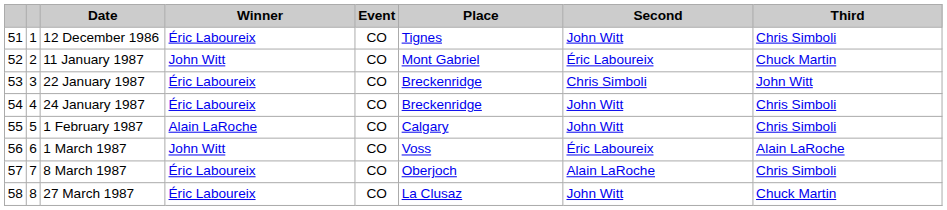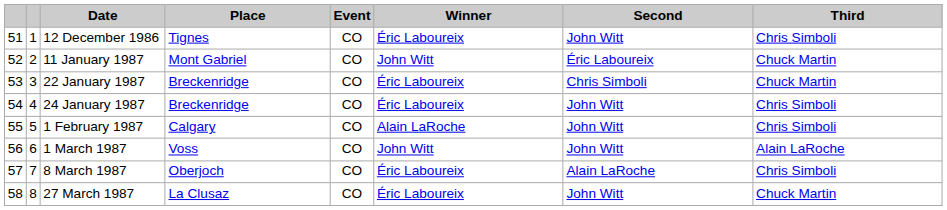 <table class="wikitable plainrowheaders" style="background:#fff; font-size:86%; line-height:16px; border:grey solid 1px; border-collapse:collapse;">
 <tr style="background:#ccc; text-align:center;">
 <th scope="col" style="background:#ccc; width=20 px;"></th>
 <th scope="col" style="background:#ccc; width=30 px;"></th>
 <th scope="col" style="background:#ccc; width:120px;">Date</th>
+<th scope="col" style="background:#ccc; width:160px;">Place</th>
+<th scope="col" style="background:#ccc; width:15px;">Event</th>
 <th scope="col" style="background:#ccc; width:185px;">Winner</th>
-<th scope="col" style="background:#ccc; width:15px;">Event</th>
-<th scope="col" style="background:#ccc; width:160px;">Place</th>
 <th scope="col" style="background:#ccc; width:185px;">Second</th>
 <th scope="col" style="background:#ccc; width:185px;">Third</th>
 </tr>
 <tr>
 <td align=center>51</td>
 <td align=center>1</td>
 <td>12 December 1986</td>
+<td> <a href='#'>Tignes</a></td>
+<td align=center>CO</td>
 <td> <a href='#'>Éric Laboureix</a></td>
-<td align=center>CO</td>
-<td> <a href='#'>Tignes</a></td>
 <td> <a href='#'>John Witt</a></td>
 <td> <a href='#'>Chris Simboli</a></td>
 </tr>
 <tr>
 <td align=center>52</td>
 <td align=center>2</td>
 <td>11 January 1987</td>
+<td> <a href='#'>Mont Gabriel</a></td>
+<td align=center>CO</td>
 <td> <a href='#'>John Witt</a></td>
-<td align=center>CO</td>
-<td> <a href='#'>Mont Gabriel</a></td>
 <td> <a href='#'>Éric Laboureix</a></td>
 <td> <a href='#'>Chuck Martin</a></td>
 </tr>
 <tr>
 <td align=center>53</td>
 <td align=center>3</td>
 <td>22 January 1987</td>
+<td> <a href='#'>Breckenridge</a></td>
+<td align=center>CO</td>
 <td> <a href='#'>Éric Laboureix</a></td>
-<td align=center>CO</td>
-<td> <a href='#'>Breckenridge</a></td>
 <td> <a href='#'>Chris Simboli</a></td>
-<td> <a href='#'>John Witt</a></td>
+<td> <a href='#'>Chuck Martin</a></td>
 </tr>
 <tr>
 <td align=center>54</td>
 <td align=center>4</td>
 <td>24 January 1987</td>
+<td> <a href='#'>Breckenridge</a></td>
+<td align=center>CO</td>
 <td> <a href='#'>Éric Laboureix</a></td>
-<td align=center>CO</td>
-<td> <a href='#'>Breckenridge</a></td>
 <td> <a href='#'>John Witt</a></td>
 <td> <a href='#'>Chris Simboli</a></td>
 </tr>
 <tr>
 <td align=center>55</td>
 <td align=center>5</td>
 <td>1 February 1987</td>
+<td> <a href='#'>Calgary</a></td>
+<td align=center>CO</td>
 <td> <a href='#'>Alain LaRoche</a></td>
-<td align=center>CO</td>
-<td> <a href='#'>Calgary</a></td>
 <td> <a href='#'>John Witt</a></td>
 <td> <a href='#'>Chris Simboli</a></td>
 </tr>
 <tr>
 <td align=center>56</td>
 <td align=center>6</td>
 <td>1 March 1987</td>
+<td> <a href='#'>Voss</a></td>
+<td align=center>CO</td>
 <td> <a href='#'>John Witt</a></td>
-<td align=center>CO</td>
-<td> <a href='#'>Voss</a></td>
-<td> <a href='#'>Éric Laboureix</a></td>
+<td> <a href='#'>John Witt</a></td>
 <td> <a href='#'>Alain LaRoche</a></td>
 </tr>
 <tr>
 <td align=center>57</td>
 <td align=center>7</td>
 <td>8 March 1987</td>
+<td> <a href='#'>Oberjoch</a></td>
+<td align=center>CO</td>
 <td> <a href='#'>Éric Laboureix</a></td>
-<td align=center>CO</td>
-<td> <a href='#'>Oberjoch</a></td>
 <td> <a href='#'>Alain LaRoche</a></td>
 <td> <a href='#'>Chris Simboli</a></td>
 </tr>
 <tr>
 <td align=center>58</td>
 <td align=center>8</td>
 <td>27 March 1987</td>
+<td> <a href='#'>La Clusaz</a></td>
+<td align=center>CO</td>
 <td> <a href='#'>Éric Laboureix</a></td>
-<td align=center>CO</td>
-<td> <a href='#'>La Clusaz</a></td>
 <td> <a href='#'>John Witt</a></td>
 <td> <a href='#'>Chuck Martin</a></td>
 </tr>
 </table>
